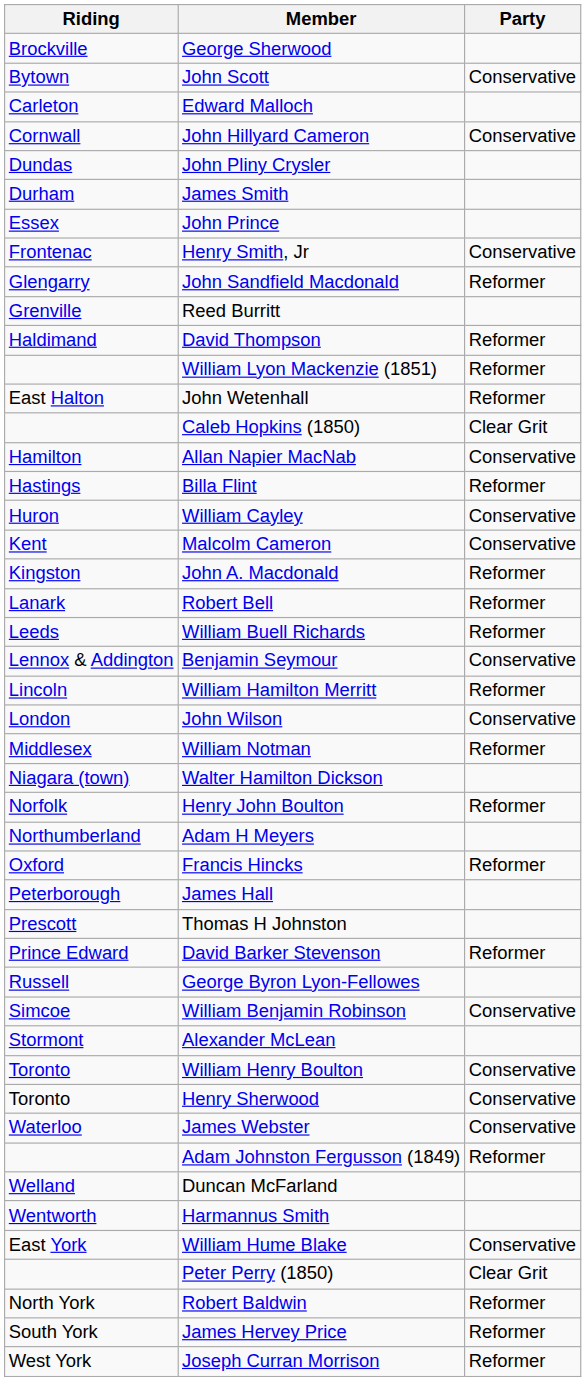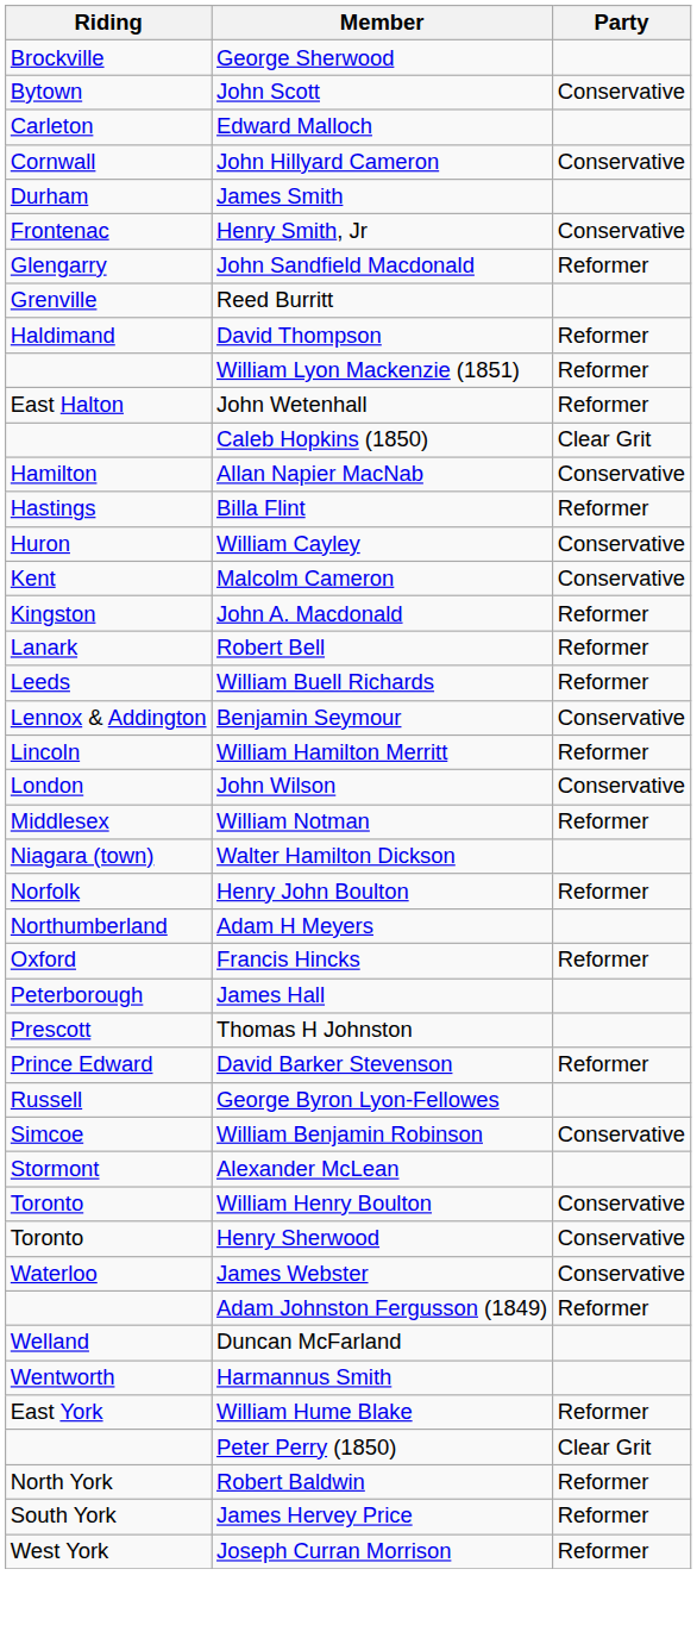 <table class="wikitable">
 <tr>
 <th>Riding</th>
 <th>Member</th>
 <th>Party</th>
 </tr>
 <tr>
 <td><a href='#'>Brockville</a></td>
 <td><a href='#'>George Sherwood</a></td>
 <td></td>
 </tr>
 <tr>
 <td><a href='#'>Bytown</a></td>
 <td><a href='#'>John Scott</a></td>
 <td>Conservative</td>
 </tr>
 <tr>
 <td><a href='#'>Carleton</a></td>
 <td><a href='#'>Edward Malloch</a></td>
 <td></td>
 </tr>
 <tr>
 <td><a href='#'>Cornwall</a></td>
 <td><a href='#'>John Hillyard Cameron</a></td>
 <td>Conservative</td>
 </tr>
 <tr>
-<td><a href='#'>Dundas</a></td>
-<td><a href='#'>John Pliny Crysler</a></td>
-<td></td>
-</tr>
-<tr>
 <td><a href='#'>Durham</a></td>
 <td><a href='#'>James Smith</a></td>
-<td></td>
-</tr>
-<tr>
-<td><a href='#'>Essex</a></td>
-<td><a href='#'>John Prince</a></td>
 <td></td>
 </tr>
 <tr>
 <td><a href='#'>Frontenac</a></td>
 <td><a href='#'>Henry Smith</a>, Jr</td>
 <td>Conservative</td>
 </tr>
 <tr>
 <td><a href='#'>Glengarry</a></td>
 <td><a href='#'>John Sandfield Macdonald</a></td>
 <td>Reformer</td>
 </tr>
 <tr>
 <td><a href='#'>Grenville</a></td>
 <td>Reed Burritt</td>
 <td></td>
 </tr>
 <tr>
 <td><a href='#'>Haldimand</a></td>
 <td><a href='#'>David Thompson</a></td>
 <td>Reformer</td>
 </tr>
 <tr>
 <td></td>
 <td><a href='#'>William Lyon Mackenzie</a> (1851)</td>
 <td>Reformer</td>
 </tr>
 <tr>
 <td>East <a href='#'>Halton</a></td>
 <td>John Wetenhall </td>
 <td>Reformer</td>
 </tr>
 <tr>
 <td></td>
 <td><a href='#'>Caleb Hopkins</a> (1850)</td>
 <td>Clear Grit</td>
 </tr>
 <tr>
 <td><a href='#'>Hamilton</a></td>
 <td><a href='#'>Allan Napier MacNab</a></td>
 <td>Conservative</td>
 </tr>
 <tr>
 <td><a href='#'>Hastings</a></td>
 <td><a href='#'>Billa Flint</a></td>
 <td>Reformer</td>
 </tr>
 <tr>
 <td><a href='#'>Huron</a></td>
 <td><a href='#'>William Cayley</a></td>
 <td>Conservative</td>
 </tr>
 <tr>
 <td><a href='#'>Kent</a></td>
 <td><a href='#'>Malcolm Cameron</a></td>
 <td>Conservative</td>
 </tr>
 <tr>
 <td><a href='#'>Kingston</a></td>
 <td><a href='#'>John A. Macdonald</a></td>
 <td>Reformer</td>
 </tr>
 <tr>
 <td><a href='#'>Lanark</a></td>
 <td><a href='#'>Robert Bell</a></td>
 <td>Reformer</td>
 </tr>
 <tr>
 <td><a href='#'>Leeds</a></td>
 <td><a href='#'>William Buell Richards</a></td>
 <td>Reformer</td>
 </tr>
 <tr>
 <td><a href='#'>Lennox</a> & <a href='#'>Addington</a></td>
 <td><a href='#'>Benjamin Seymour</a></td>
 <td>Conservative</td>
 </tr>
 <tr>
 <td><a href='#'>Lincoln</a></td>
 <td><a href='#'>William Hamilton Merritt</a></td>
 <td>Reformer</td>
 </tr>
 <tr>
 <td><a href='#'>London</a></td>
 <td><a href='#'>John Wilson</a></td>
 <td>Conservative</td>
 </tr>
 <tr>
 <td><a href='#'>Middlesex</a></td>
 <td><a href='#'>William Notman</a></td>
 <td>Reformer</td>
 </tr>
 <tr>
 <td><a href='#'>Niagara (town)</a></td>
 <td><a href='#'>Walter Hamilton Dickson</a></td>
 <td></td>
 </tr>
 <tr>
 <td><a href='#'>Norfolk</a></td>
 <td><a href='#'>Henry John Boulton</a></td>
 <td>Reformer</td>
 </tr>
 <tr>
 <td><a href='#'>Northumberland</a></td>
 <td><a href='#'>Adam H Meyers</a></td>
 <td></td>
 </tr>
 <tr>
 <td><a href='#'>Oxford</a></td>
 <td><a href='#'>Francis Hincks</a></td>
 <td>Reformer</td>
 </tr>
 <tr>
 <td><a href='#'>Peterborough</a></td>
 <td><a href='#'>James Hall</a></td>
 <td></td>
 </tr>
 <tr>
 <td><a href='#'>Prescott</a></td>
 <td>Thomas H Johnston</td>
 <td></td>
 </tr>
 <tr>
 <td><a href='#'>Prince Edward</a></td>
 <td><a href='#'>David Barker Stevenson</a></td>
 <td>Reformer</td>
 </tr>
 <tr>
 <td><a href='#'>Russell</a></td>
 <td><a href='#'>George Byron Lyon-Fellowes</a></td>
 <td></td>
 </tr>
 <tr>
 <td><a href='#'>Simcoe</a></td>
 <td><a href='#'>William Benjamin Robinson</a></td>
 <td>Conservative</td>
 </tr>
 <tr>
 <td><a href='#'>Stormont</a></td>
 <td><a href='#'>Alexander McLean</a></td>
 <td></td>
 </tr>
 <tr>
 <td><a href='#'>Toronto</a></td>
 <td><a href='#'>William Henry Boulton</a></td>
 <td>Conservative</td>
 </tr>
 <tr>
 <td>Toronto</td>
 <td><a href='#'>Henry Sherwood</a></td>
 <td>Conservative</td>
 </tr>
 <tr>
 <td><a href='#'>Waterloo</a></td>
 <td><a href='#'>James Webster</a></td>
 <td>Conservative</td>
 </tr>
 <tr>
 <td></td>
 <td><a href='#'>Adam Johnston Fergusson</a> (1849)</td>
 <td>Reformer</td>
 </tr>
 <tr>
 <td><a href='#'>Welland</a></td>
 <td>Duncan McFarland</td>
 <td></td>
 </tr>
 <tr>
 <td><a href='#'>Wentworth</a></td>
 <td><a href='#'>Harmannus Smith</a></td>
 <td></td>
 </tr>
 <tr>
 <td>East <a href='#'>York</a></td>
 <td><a href='#'>William Hume Blake</a></td>
-<td>Conservative</td>
+<td>Reformer</td>
 </tr>
 <tr>
 <td></td>
 <td><a href='#'>Peter Perry</a> (1850)</td>
 <td>Clear Grit</td>
 </tr>
 <tr>
 <td>North York </td>
 <td><a href='#'>Robert Baldwin</a></td>
 <td>Reformer</td>
 </tr>
 <tr>
 <td>South York </td>
 <td><a href='#'>James Hervey Price</a></td>
 <td>Reformer</td>
 </tr>
 <tr>
 <td>West York </td>
 <td><a href='#'>Joseph Curran Morrison</a></td>
 <td>Reformer</td>
 </tr>
 </table>
